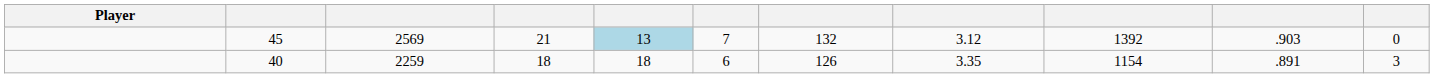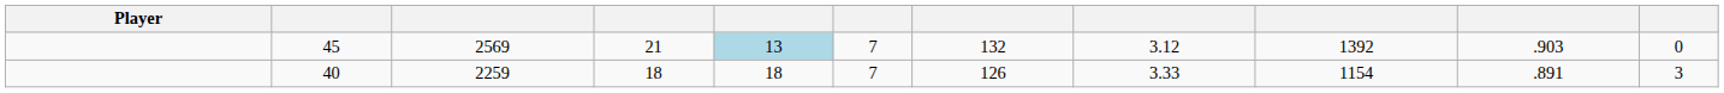 <table class="wikitable sortable" style="width:100%;">
 <tr style="text-align:center; background:#ddd;">
 <th>Player</th>
 <th></th>
 <th></th>
 <th></th>
 <th></th>
 <th></th>
 <th></th>
 <th></th>
 <th></th>
 <th></th>
 <th></th>
 </tr>
 <tr align=center>
 <td></td>
 <td>45</td>
 <td>2569</td>
 <td>21</td>
 <td style="background: lightblue;">13</td>
 <td>7</td>
 <td>132</td>
 <td>3.12</td>
 <td>1392</td>
 <td>.903</td>
 <td>0</td>
 </tr>
 <tr align=center>
 <td></td>
 <td>40</td>
 <td>2259</td>
 <td>18</td>
 <td>18</td>
-<td>6</td>
+<td>7</td>
 <td>126</td>
-<td>3.35</td>
+<td>3.33</td>
 <td>1154</td>
 <td>.891</td>
 <td>3</td>
 </tr>
 </table>
